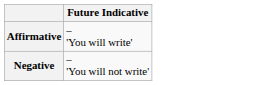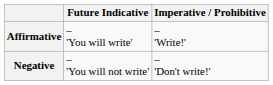 <table class="wikitable">
 <tr>
 <th></th>
 <th>Future Indicative</th>
+<th>Imperative / Prohibitive</th>
 </tr>
 <tr>
 <th>Affirmative</th>
 <td> – <br> 'You will write'</td>
+<td> – <br> 'Write!'</td>
 </tr>
 <tr>
 <th>Negative</th>
 <td> – <br> 'You will not write'</td>
+<td> – <br> 'Don't write!'</td>
 </tr>
 </table>
